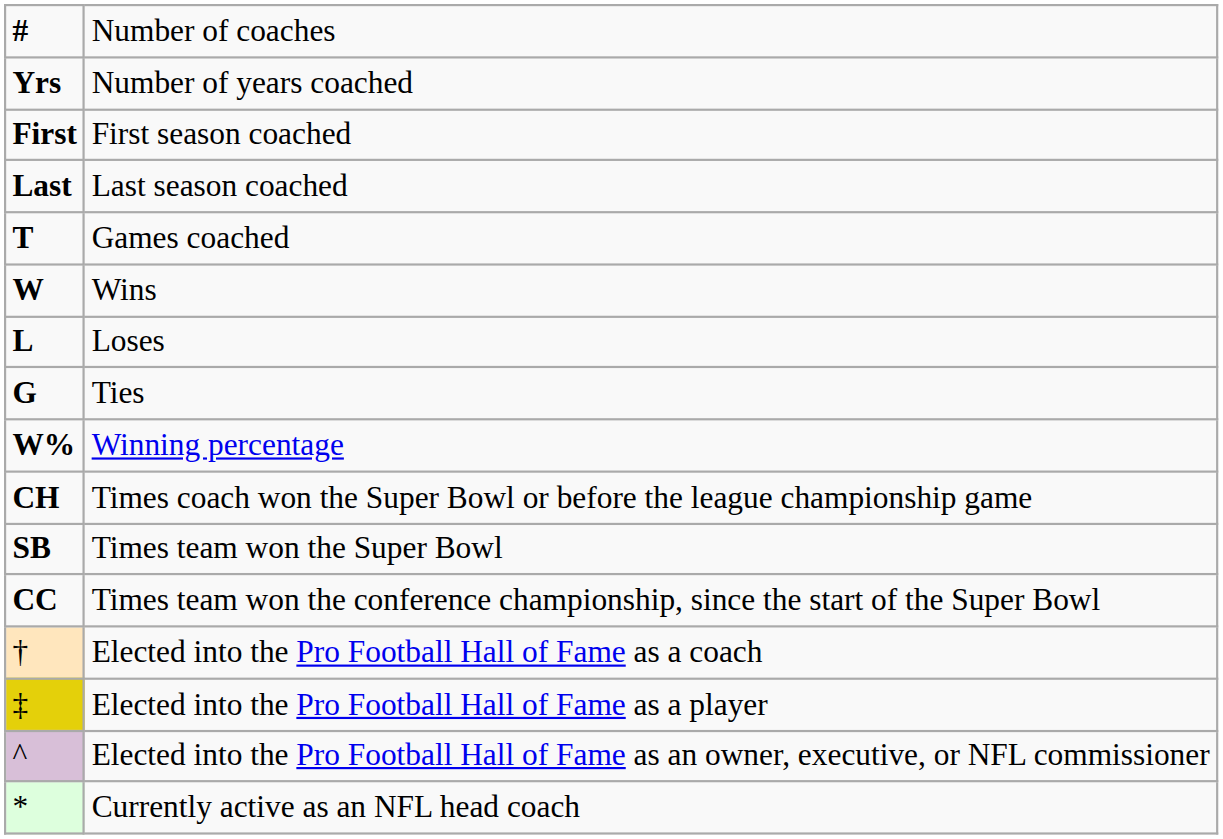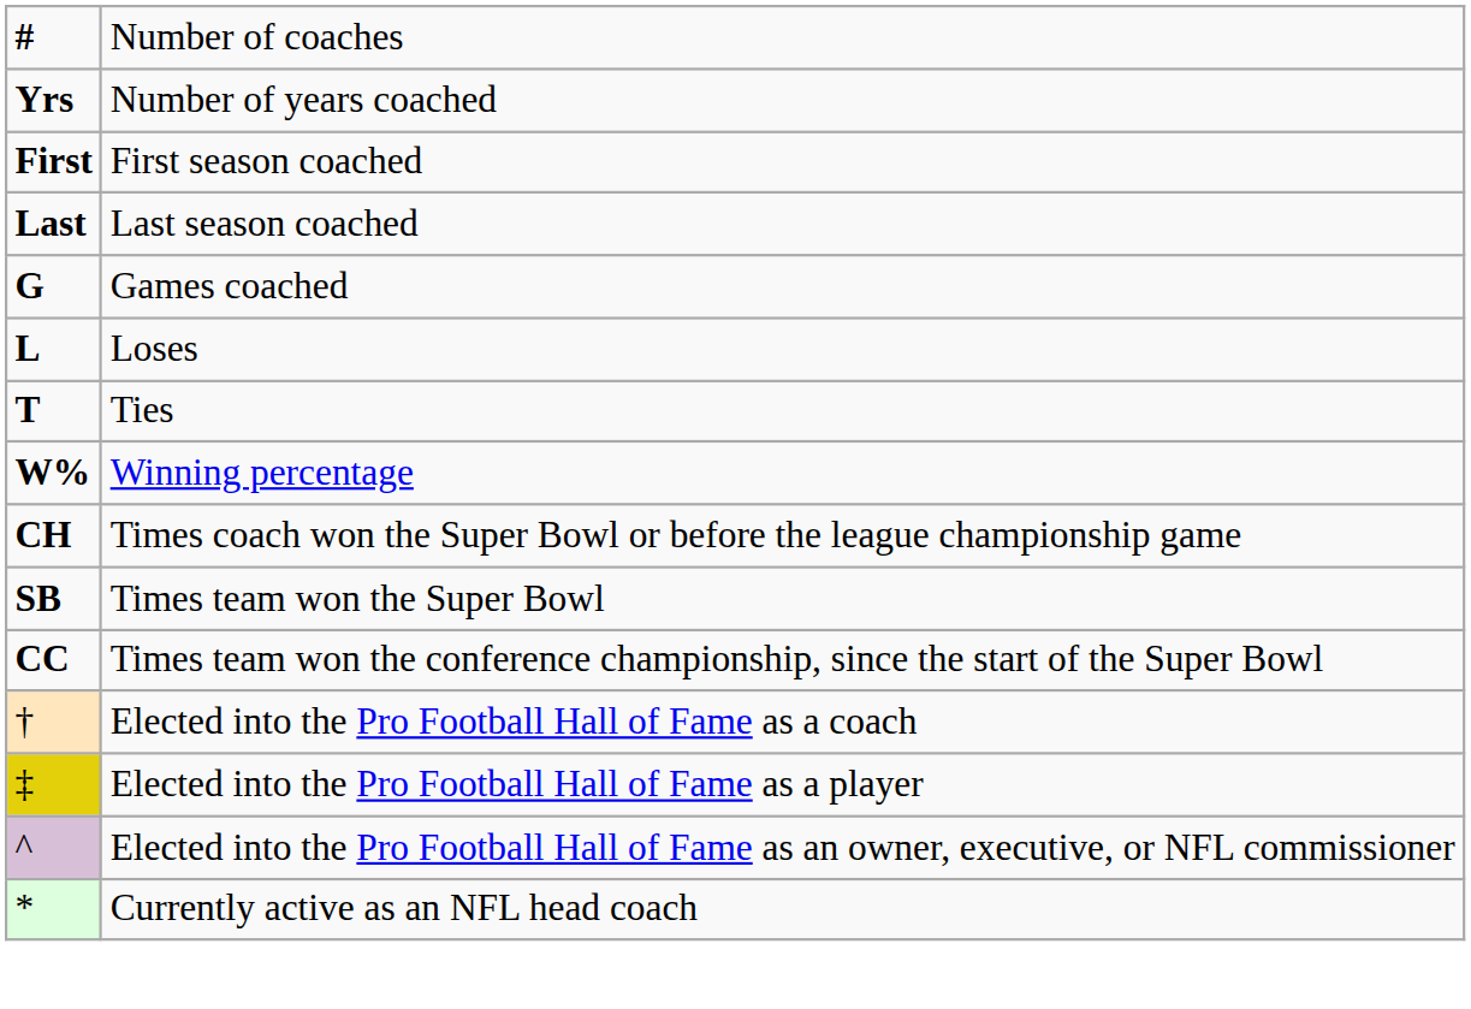 <table class="wikitable" style="font-size:90%;">
 <tr>
 <td><strong>#</strong></td>
 <td>Number of coaches</td>
 </tr>
 <tr>
 <td><strong>Yrs</strong></td>
 <td>Number of years coached</td>
 </tr>
 <tr>
 <td><strong>First</strong></td>
 <td>First season coached</td>
 </tr>
 <tr>
 <td><strong>Last</strong></td>
 <td>Last season coached</td>
 </tr>
 <tr>
-<td><strong>T</strong></td>
+<td><strong>G</strong></td>
 <td>Games coached</td>
-</tr>
-<tr>
-<td><strong>W</strong></td>
-<td>Wins</td>
 </tr>
 <tr>
 <td><strong>L</strong></td>
 <td>Loses</td>
 </tr>
 <tr>
-<td><strong>G</strong></td>
+<td><strong>T</strong></td>
 <td>Ties</td>
 </tr>
 <tr>
 <td><strong>W%</strong></td>
 <td><a href='#'>Winning percentage</a></td>
 </tr>
 <tr>
 <td><strong>CH</strong></td>
 <td>Times coach won the Super Bowl or before the league championship game</td>
 </tr>
 <tr>
 <td><strong>SB</strong></td>
 <td>Times team won the Super Bowl</td>
 </tr>
 <tr>
 <td><strong>CC</strong></td>
 <td>Times team won the conference championship, since the start of the Super Bowl</td>
 </tr>
 <tr>
 <td style="background-color:#FFE6BD">†</td>
 <td>Elected into the <a href='#'>Pro Football Hall of Fame</a> as a coach</td>
 </tr>
 <tr>
 <td style="background-color:#E4D00A">‡</td>
 <td>Elected into the <a href='#'>Pro Football Hall of Fame</a> as a player</td>
 </tr>
 <tr>
 <td style="background-color:#D8BFD8">^</td>
 <td>Elected into the <a href='#'>Pro Football Hall of Fame</a> as an owner, executive, or NFL commissioner</td>
 </tr>
 <tr>
 <td style="background-color:#ddffdd"><strong></strong>*</td>
 <td>Currently active as an NFL head coach</td>
 </tr>
 </table>
